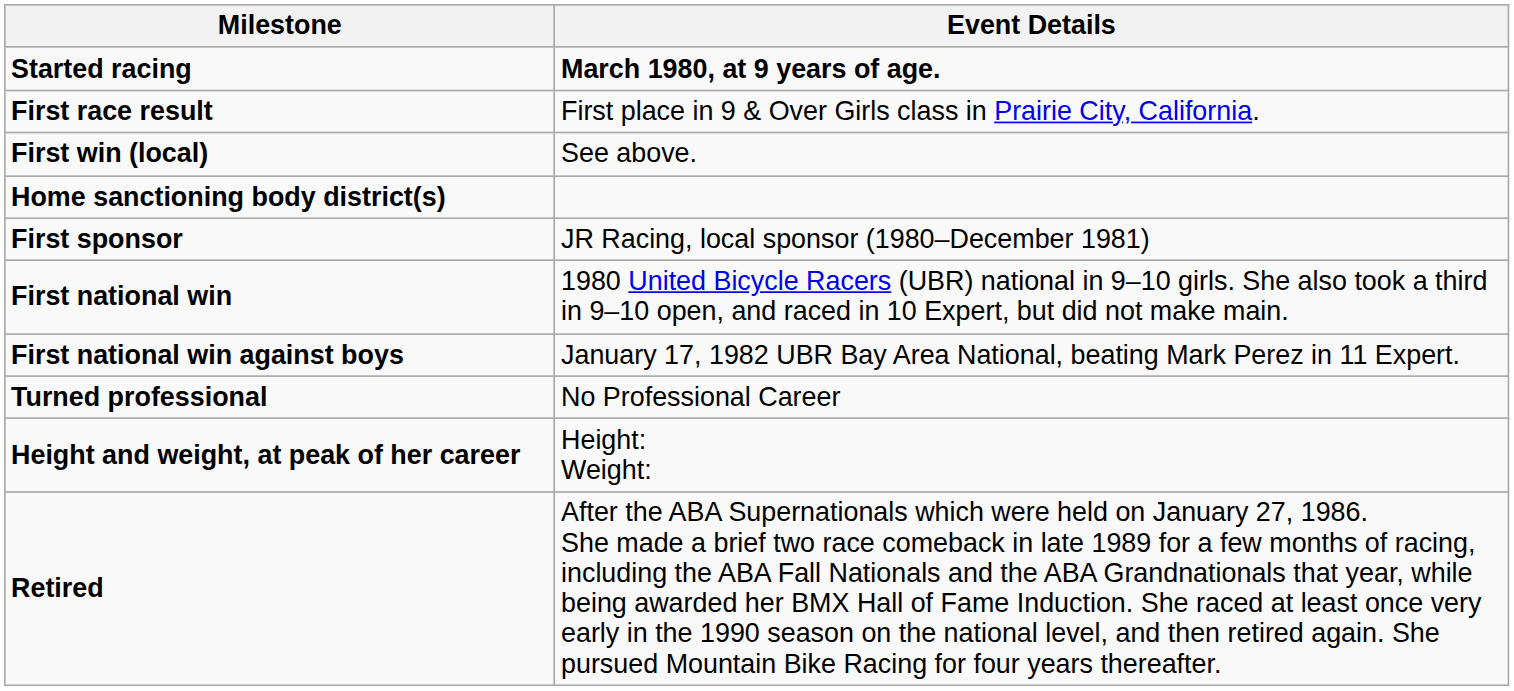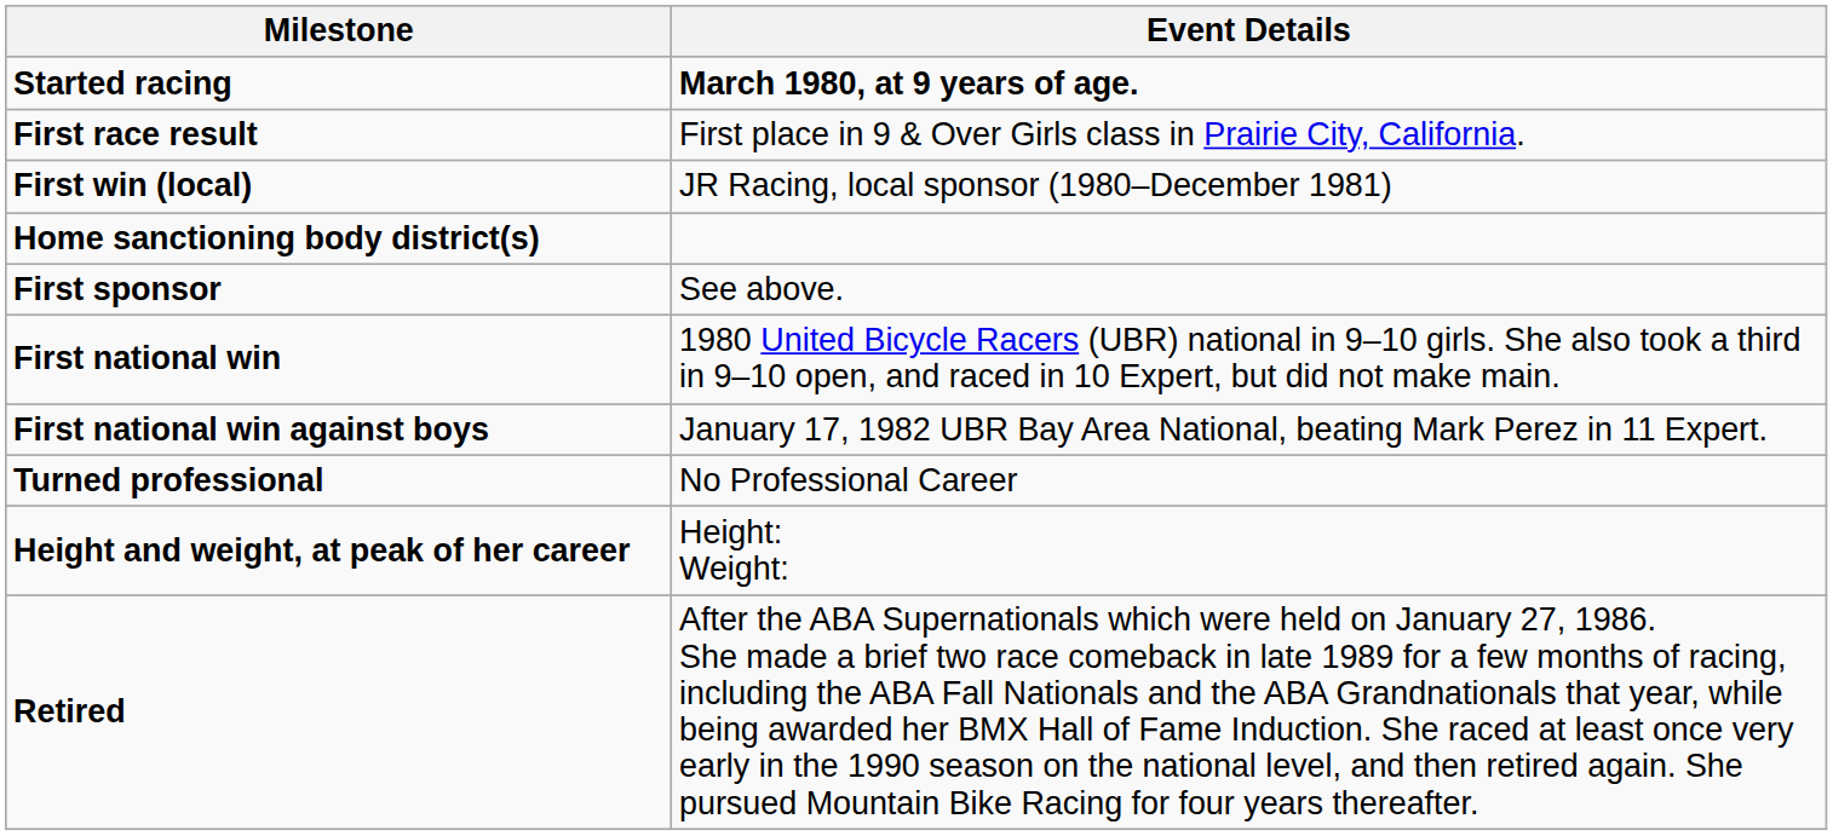 <table class="wikitable">
 <tr>
 <th style="width:20em">Milestone</th>
 <th style="width:35em">Event Details</th>
 </tr>
 <tr>
 <td><strong>Started racing</strong></td>
 <td><strong>March 1980, at 9 years of age.<br></strong></td>
 </tr>
 <tr>
 <td><strong>First race result</strong></td>
 <td>First place in 9 & Over Girls class in <a href='#'>Prairie City, California</a>.</td>
 </tr>
 <tr>
 <td><strong>First win (local)</strong></td>
-<td>See above.</td>
+<td>JR Racing, local sponsor (1980–December 1981)</td>
 </tr>
 <tr>
 <td><strong>Home sanctioning body district(s)</strong></td>
 <td><br></td>
 </tr>
 <tr>
 <td><strong>First sponsor</strong></td>
-<td>JR Racing, local sponsor (1980–December 1981)</td>
+<td>See above.</td>
 </tr>
 <tr>
 <td><strong>First national win</strong></td>
 <td>1980 <a href='#'>United Bicycle Racers</a> (UBR) national in 9–10 girls. She also took a third in 9–10 open, and raced in 10 Expert, but did not make main.</td>
 </tr>
 <tr>
 <td><strong>First national win against boys</strong></td>
 <td>January 17, 1982 UBR Bay Area National, beating Mark Perez in 11 Expert.</td>
 </tr>
 <tr>
 <td><strong>Turned professional</strong></td>
 <td>No Professional Career</td>
 </tr>
 <tr>
 <td><strong>Height and weight, at peak of her career</strong></td>
 <td>Height: <br>Weight: </td>
 </tr>
 <tr>
 <td><strong>Retired</strong></td>
 <td>After the ABA Supernationals which were held on January 27, 1986.<br>She made a brief two race comeback in late 1989 for a few months of racing, including the ABA Fall Nationals and the ABA Grandnationals that year, while being awarded her BMX Hall of Fame Induction. She raced at least once very early in the 1990 season on the national level, and then retired again. She pursued Mountain Bike Racing for four years thereafter.</td>
 </tr>
 </table>
